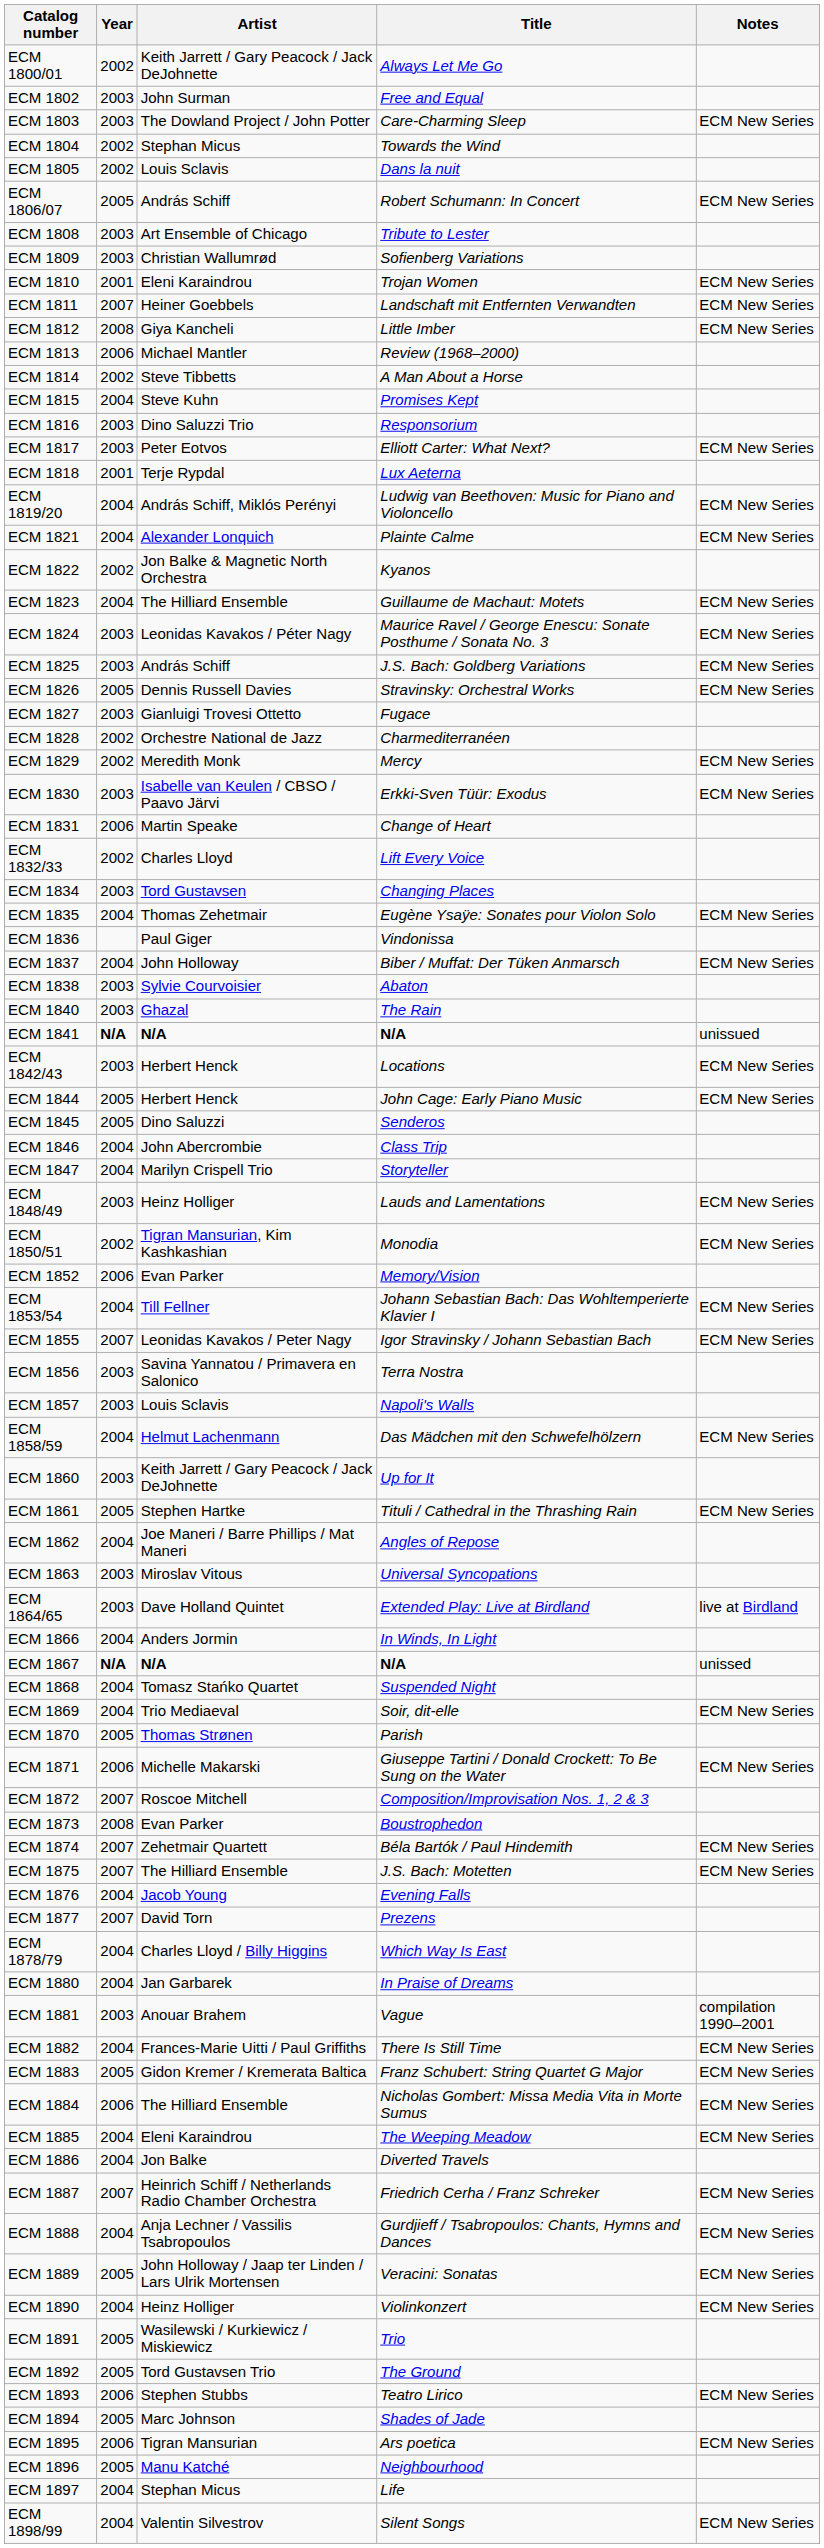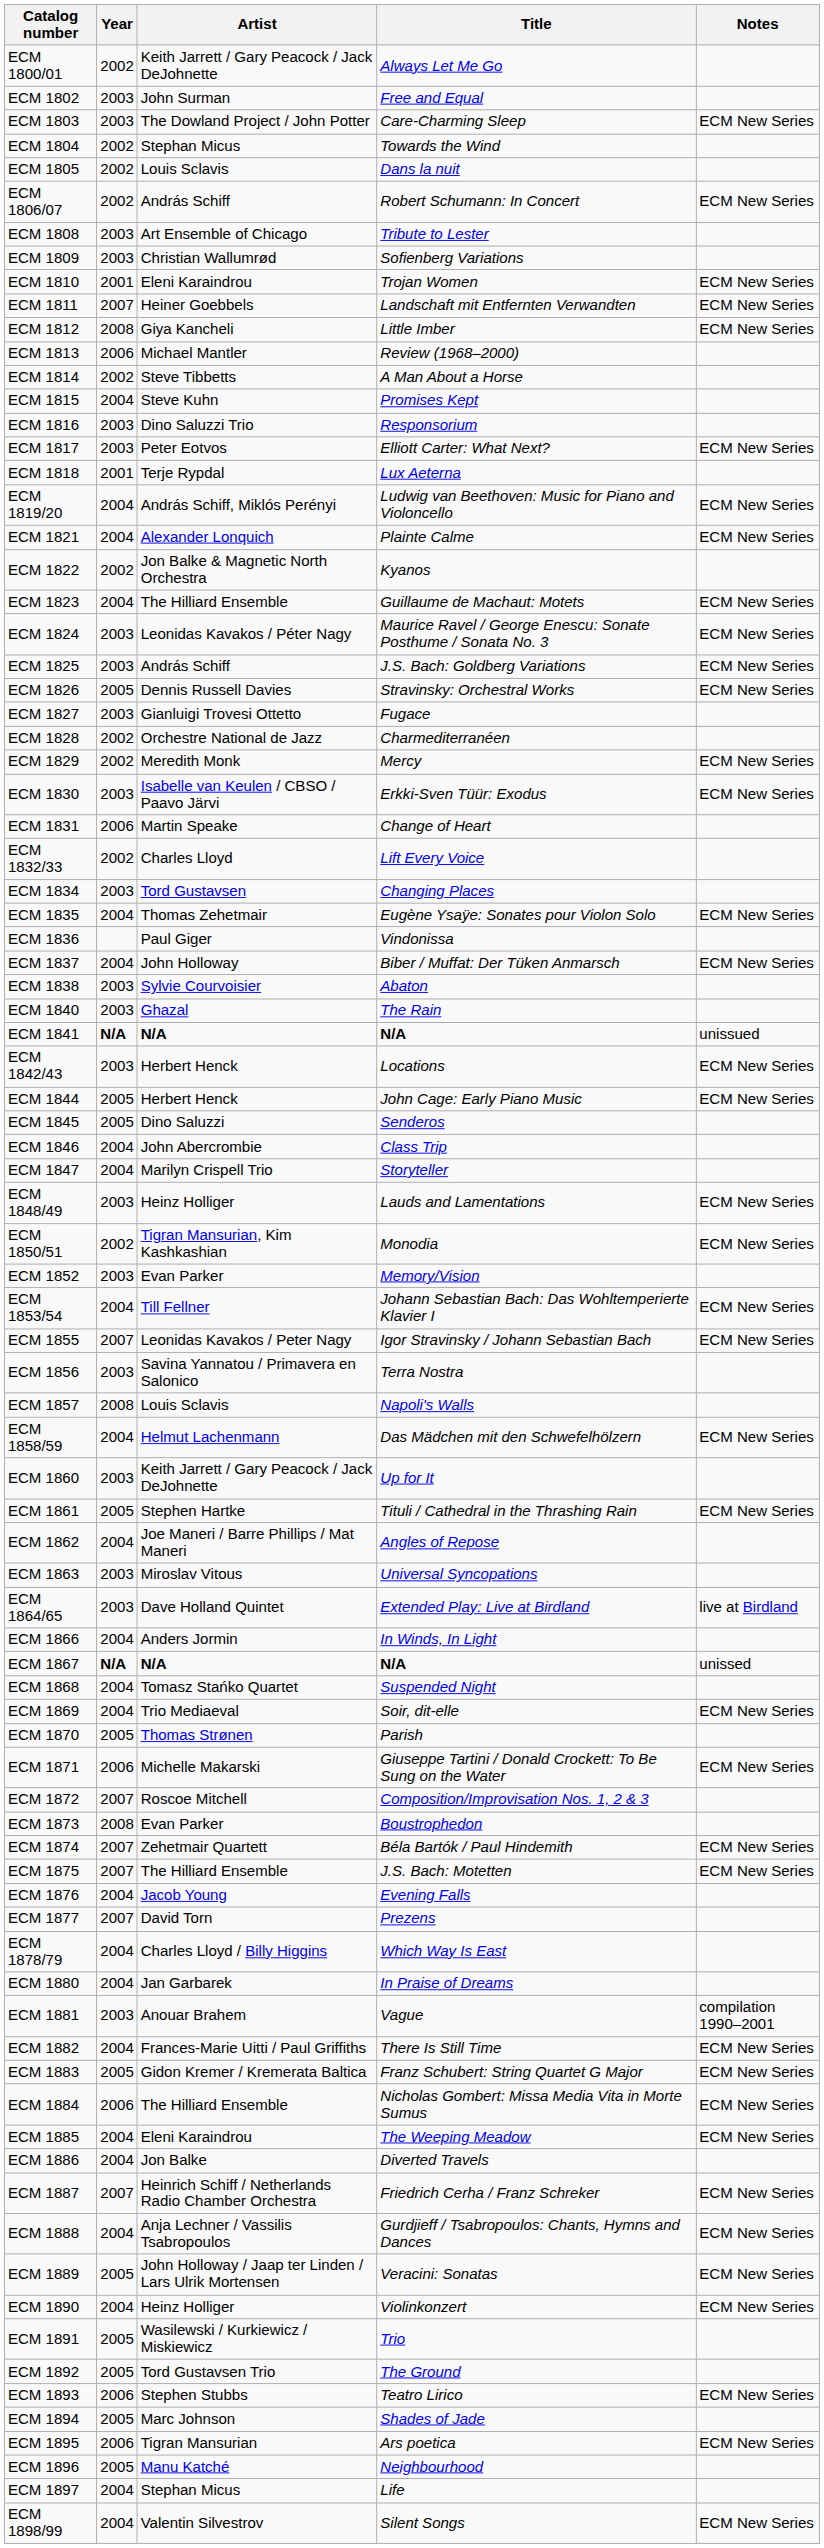 <table class="wikitable sortable" align="center" bgcolor="#CCCCCC" |>
 <tr>
 <th>Catalog number</th>
 <th>Year</th>
 <th>Artist</th>
 <th>Title</th>
 <th>Notes</th>
 </tr>
 <tr>
 <td>ECM 1800/01</td>
 <td>2002</td>
 <td>Keith Jarrett / Gary Peacock / Jack DeJohnette</td>
 <td><em><a href='#'>Always Let Me Go</a></em></td>
 <td></td>
 </tr>
 <tr>
 <td>ECM 1802</td>
 <td>2003</td>
 <td>John Surman</td>
 <td><em><a href='#'>Free and Equal</a></em></td>
 <td></td>
 </tr>
 <tr>
 <td>ECM 1803</td>
 <td>2003</td>
 <td>The Dowland Project / John Potter</td>
 <td><em>Care-Charming Sleep</em></td>
 <td>ECM New Series</td>
 </tr>
 <tr>
 <td>ECM 1804</td>
 <td>2002</td>
 <td>Stephan Micus</td>
 <td><em>Towards the Wind</em></td>
 <td></td>
 </tr>
 <tr>
 <td>ECM 1805</td>
 <td>2002</td>
 <td>Louis Sclavis</td>
 <td><em><a href='#'>Dans la nuit</a></em></td>
 <td></td>
 </tr>
 <tr>
 <td>ECM 1806/07</td>
-<td>2005</td>
+<td>2002</td>
 <td>András Schiff</td>
 <td><em>Robert Schumann: In Concert</em></td>
 <td>ECM New Series</td>
 </tr>
 <tr>
 <td>ECM 1808</td>
 <td>2003</td>
 <td>Art Ensemble of Chicago</td>
 <td><em><a href='#'>Tribute to Lester</a></em></td>
 <td></td>
 </tr>
 <tr>
 <td>ECM 1809</td>
 <td>2003</td>
 <td>Christian Wallumrød</td>
 <td><em>Sofienberg Variations</em></td>
 <td></td>
 </tr>
 <tr>
 <td>ECM 1810</td>
 <td>2001</td>
 <td>Eleni Karaindrou</td>
 <td><em>Trojan Women</em></td>
 <td>ECM New Series</td>
 </tr>
 <tr>
 <td>ECM 1811</td>
 <td>2007</td>
 <td>Heiner Goebbels</td>
 <td><em>Landschaft mit Entfernten Verwandten</em></td>
 <td>ECM New Series</td>
 </tr>
 <tr>
 <td>ECM 1812</td>
 <td>2008</td>
 <td>Giya Kancheli</td>
 <td><em>Little Imber</em></td>
 <td>ECM New Series</td>
 </tr>
 <tr>
 <td>ECM 1813</td>
 <td>2006</td>
 <td>Michael Mantler</td>
 <td><em>Review (1968–2000)</em></td>
 <td></td>
 </tr>
 <tr>
 <td>ECM 1814</td>
 <td>2002</td>
 <td>Steve Tibbetts</td>
 <td><em>A Man About a Horse</em></td>
 <td></td>
 </tr>
 <tr>
 <td>ECM 1815</td>
 <td>2004</td>
 <td>Steve Kuhn</td>
 <td><em><a href='#'>Promises Kept</a></em></td>
 <td></td>
 </tr>
 <tr>
 <td>ECM 1816</td>
 <td>2003</td>
 <td>Dino Saluzzi Trio</td>
 <td><em><a href='#'>Responsorium</a></em></td>
 <td></td>
 </tr>
 <tr>
 <td>ECM 1817</td>
 <td>2003</td>
 <td>Peter Eotvos</td>
 <td><em>Elliott Carter: What Next?</em></td>
 <td>ECM New Series</td>
 </tr>
 <tr>
 <td>ECM 1818</td>
 <td>2001</td>
 <td>Terje Rypdal</td>
 <td><em><a href='#'>Lux Aeterna</a></em></td>
 <td></td>
 </tr>
 <tr>
 <td>ECM 1819/20</td>
 <td>2004</td>
 <td>András Schiff, Miklós Perényi</td>
 <td><em>Ludwig van Beethoven: Music for Piano and Violoncello</em></td>
 <td>ECM New Series</td>
 </tr>
 <tr>
 <td>ECM 1821</td>
 <td>2004</td>
 <td><a href='#'>Alexander Lonquich</a></td>
 <td><em>Plainte Calme</em></td>
 <td>ECM New Series</td>
 </tr>
 <tr>
 <td>ECM 1822</td>
 <td>2002</td>
 <td>Jon Balke & Magnetic North Orchestra</td>
 <td><em>Kyanos</em></td>
 <td></td>
 </tr>
 <tr>
 <td>ECM 1823</td>
 <td>2004</td>
 <td>The Hilliard Ensemble</td>
 <td><em>Guillaume de Machaut: Motets</em></td>
 <td>ECM New Series</td>
 </tr>
 <tr>
 <td>ECM 1824</td>
 <td>2003</td>
 <td>Leonidas Kavakos / Péter Nagy</td>
 <td><em>Maurice Ravel / George Enescu: Sonate Posthume / Sonata No. 3</em></td>
 <td>ECM New Series</td>
 </tr>
 <tr>
 <td>ECM 1825</td>
 <td>2003</td>
 <td>András Schiff</td>
 <td><em>J.S. Bach: Goldberg Variations</em></td>
 <td>ECM New Series</td>
 </tr>
 <tr>
 <td>ECM 1826</td>
 <td>2005</td>
 <td>Dennis Russell Davies</td>
 <td><em>Stravinsky: Orchestral Works</em></td>
 <td>ECM New Series</td>
 </tr>
 <tr>
 <td>ECM 1827</td>
 <td>2003</td>
 <td>Gianluigi Trovesi Ottetto</td>
 <td><em>Fugace</em></td>
 <td></td>
 </tr>
 <tr>
 <td>ECM 1828</td>
 <td>2002</td>
 <td>Orchestre National de Jazz</td>
 <td><em>Charmediterranéen</em></td>
 <td></td>
 </tr>
 <tr>
 <td>ECM 1829</td>
 <td>2002</td>
 <td>Meredith Monk</td>
 <td><em>Mercy</em></td>
 <td>ECM New Series</td>
 </tr>
 <tr>
 <td>ECM 1830</td>
 <td>2003</td>
 <td><a href='#'>Isabelle van Keulen</a> / CBSO / Paavo Järvi</td>
 <td><em>Erkki-Sven Tüür: Exodus</em></td>
 <td>ECM New Series</td>
 </tr>
 <tr>
 <td>ECM 1831</td>
 <td>2006</td>
 <td>Martin Speake</td>
 <td><em>Change of Heart</em></td>
 <td></td>
 </tr>
 <tr>
 <td>ECM 1832/33</td>
 <td>2002</td>
 <td>Charles Lloyd</td>
 <td><em><a href='#'>Lift Every Voice</a></em></td>
 <td></td>
 </tr>
 <tr>
 <td>ECM 1834</td>
 <td>2003</td>
 <td><a href='#'>Tord Gustavsen</a></td>
 <td><em><a href='#'>Changing Places</a></em></td>
 <td></td>
 </tr>
 <tr>
 <td>ECM 1835</td>
 <td>2004</td>
 <td>Thomas Zehetmair</td>
 <td><em>Eugène Ysaÿe: Sonates pour Violon Solo</em></td>
 <td>ECM New Series</td>
 </tr>
 <tr>
 <td>ECM 1836</td>
 <td></td>
 <td>Paul Giger</td>
 <td><em>Vindonissa</em></td>
 <td></td>
 </tr>
 <tr>
 <td>ECM 1837</td>
 <td>2004</td>
 <td>John Holloway</td>
 <td><em>Biber / Muffat: Der Tüken Anmarsch</em></td>
 <td>ECM New Series</td>
 </tr>
 <tr>
 <td>ECM 1838</td>
 <td>2003</td>
 <td><a href='#'>Sylvie Courvoisier</a></td>
 <td><em><a href='#'>Abaton</a></em></td>
 <td></td>
 </tr>
 <tr>
 <td>ECM 1840</td>
 <td>2003</td>
 <td><a href='#'>Ghazal</a></td>
 <td><em><a href='#'>The Rain</a></em></td>
 <td></td>
 </tr>
 <tr>
 <td>ECM 1841</td>
 <td><strong>N/A</strong></td>
 <td><strong>N/A</strong></td>
 <td><strong>N/A</strong></td>
 <td>unissued</td>
 </tr>
 <tr>
 <td>ECM 1842/43</td>
 <td>2003</td>
 <td>Herbert Henck</td>
 <td><em>Locations</em></td>
 <td>ECM New Series</td>
 </tr>
 <tr>
 <td>ECM 1844</td>
 <td>2005</td>
 <td>Herbert Henck</td>
 <td><em>John Cage: Early Piano Music</em></td>
 <td>ECM New Series</td>
 </tr>
 <tr>
 <td>ECM 1845</td>
 <td>2005</td>
 <td>Dino Saluzzi</td>
 <td><em><a href='#'>Senderos</a></em></td>
 <td></td>
 </tr>
 <tr>
 <td>ECM 1846</td>
 <td>2004</td>
 <td>John Abercrombie</td>
 <td><em><a href='#'>Class Trip</a></em></td>
 <td></td>
 </tr>
 <tr>
 <td>ECM 1847</td>
 <td>2004</td>
 <td>Marilyn Crispell Trio</td>
 <td><em><a href='#'>Storyteller</a></em></td>
 <td></td>
 </tr>
 <tr>
 <td>ECM 1848/49</td>
 <td>2003</td>
 <td>Heinz Holliger</td>
 <td><em>Lauds and Lamentations</em></td>
 <td>ECM New Series</td>
 </tr>
 <tr>
 <td>ECM 1850/51</td>
 <td>2002</td>
 <td><a href='#'>Tigran Mansurian</a>, Kim Kashkashian</td>
 <td><em>Monodia</em></td>
 <td>ECM New Series</td>
 </tr>
 <tr>
 <td>ECM 1852</td>
-<td>2006</td>
+<td>2003</td>
 <td>Evan Parker</td>
 <td><em><a href='#'>Memory/Vision</a></em></td>
 <td></td>
 </tr>
 <tr>
 <td>ECM 1853/54</td>
 <td>2004</td>
 <td><a href='#'>Till Fellner</a></td>
 <td><em>Johann Sebastian Bach: Das Wohltemperierte Klavier I</em></td>
 <td>ECM New Series</td>
 </tr>
 <tr>
 <td>ECM 1855</td>
 <td>2007</td>
 <td>Leonidas Kavakos / Peter Nagy</td>
 <td><em>Igor Stravinsky / Johann Sebastian Bach</em></td>
 <td>ECM New Series</td>
 </tr>
 <tr>
 <td>ECM 1856</td>
 <td>2003</td>
 <td>Savina Yannatou / Primavera en Salonico</td>
 <td><em>Terra Nostra</em></td>
 <td></td>
 </tr>
 <tr>
 <td>ECM 1857</td>
-<td>2003</td>
+<td>2008</td>
 <td>Louis Sclavis</td>
 <td><em><a href='#'>Napoli's Walls</a></em></td>
 <td></td>
 </tr>
 <tr>
 <td>ECM 1858/59</td>
 <td>2004</td>
 <td><a href='#'>Helmut Lachenmann</a></td>
 <td><em>Das Mädchen mit den Schwefelhölzern</em></td>
 <td>ECM New Series</td>
 </tr>
 <tr>
 <td>ECM 1860</td>
 <td>2003</td>
 <td>Keith Jarrett / Gary Peacock / Jack DeJohnette</td>
 <td><em><a href='#'>Up for It</a></em></td>
 <td></td>
 </tr>
 <tr>
 <td>ECM 1861</td>
 <td>2005</td>
 <td>Stephen Hartke</td>
 <td><em>Tituli / Cathedral in the Thrashing Rain</em></td>
 <td>ECM New Series</td>
 </tr>
 <tr>
 <td>ECM 1862</td>
 <td>2004</td>
 <td>Joe Maneri / Barre Phillips / Mat Maneri</td>
 <td><em><a href='#'>Angles of Repose</a></em></td>
 <td></td>
 </tr>
 <tr>
 <td>ECM 1863</td>
 <td>2003</td>
 <td>Miroslav Vitous</td>
 <td><em><a href='#'>Universal Syncopations</a></em></td>
 <td></td>
 </tr>
 <tr>
 <td>ECM 1864/65</td>
 <td>2003</td>
 <td>Dave Holland Quintet</td>
 <td><em><a href='#'>Extended Play: Live at Birdland</a></em></td>
 <td>live at <a href='#'>Birdland</a></td>
 </tr>
 <tr>
 <td>ECM 1866</td>
 <td>2004</td>
 <td>Anders Jormin</td>
 <td><em><a href='#'>In Winds, In Light</a></em></td>
 <td></td>
 </tr>
 <tr>
 <td>ECM 1867</td>
 <td><strong>N/A</strong></td>
 <td><strong>N/A</strong></td>
 <td><strong>N/A</strong></td>
 <td>unissed</td>
 </tr>
 <tr>
 <td>ECM 1868</td>
 <td>2004</td>
 <td>Tomasz Stańko Quartet</td>
 <td><em><a href='#'>Suspended Night</a></em></td>
 <td></td>
 </tr>
 <tr>
 <td>ECM 1869</td>
 <td>2004</td>
 <td>Trio Mediaeval</td>
 <td><em>Soir, dit-elle</em></td>
 <td>ECM New Series</td>
 </tr>
 <tr>
 <td>ECM 1870</td>
 <td>2005</td>
 <td><a href='#'>Thomas Strønen</a></td>
 <td><em>Parish</em></td>
 <td></td>
 </tr>
 <tr>
 <td>ECM 1871</td>
 <td>2006</td>
 <td>Michelle Makarski</td>
 <td><em>Giuseppe Tartini / Donald Crockett: To Be Sung on the Water</em></td>
 <td>ECM New Series</td>
 </tr>
 <tr>
 <td>ECM 1872</td>
 <td>2007</td>
 <td>Roscoe Mitchell</td>
 <td><em><a href='#'>Composition/Improvisation Nos. 1, 2 & 3</a></em></td>
 <td></td>
 </tr>
 <tr>
 <td>ECM 1873</td>
 <td>2008</td>
 <td>Evan Parker</td>
 <td><em><a href='#'>Boustrophedon</a></em></td>
 <td></td>
 </tr>
 <tr>
 <td>ECM 1874</td>
 <td>2007</td>
 <td>Zehetmair Quartett</td>
 <td><em>Béla Bartók / Paul Hindemith</em></td>
 <td>ECM New Series</td>
 </tr>
 <tr>
 <td>ECM 1875</td>
 <td>2007</td>
 <td>The Hilliard Ensemble</td>
 <td><em>J.S. Bach: Motetten</em></td>
 <td>ECM New Series</td>
 </tr>
 <tr>
 <td>ECM 1876</td>
 <td>2004</td>
 <td><a href='#'>Jacob Young</a></td>
 <td><em><a href='#'>Evening Falls</a></em></td>
 <td></td>
 </tr>
 <tr>
 <td>ECM 1877</td>
 <td>2007</td>
 <td>David Torn</td>
 <td><em><a href='#'>Prezens</a></em></td>
 <td></td>
 </tr>
 <tr>
 <td>ECM 1878/79</td>
 <td>2004</td>
 <td>Charles Lloyd / <a href='#'>Billy Higgins</a></td>
 <td><em><a href='#'>Which Way Is East</a></em></td>
 <td></td>
 </tr>
 <tr>
 <td>ECM 1880</td>
 <td>2004</td>
 <td>Jan Garbarek</td>
 <td><em><a href='#'>In Praise of Dreams</a></em></td>
 <td></td>
 </tr>
 <tr>
 <td>ECM 1881</td>
 <td>2003</td>
 <td>Anouar Brahem</td>
 <td><em>Vague</em></td>
 <td>compilation 1990–2001</td>
 </tr>
 <tr>
 <td>ECM 1882</td>
 <td>2004</td>
 <td>Frances-Marie Uitti / Paul Griffiths</td>
 <td><em>There Is Still Time</em></td>
 <td>ECM New Series</td>
 </tr>
 <tr>
 <td>ECM 1883</td>
 <td>2005</td>
 <td>Gidon Kremer / Kremerata Baltica</td>
 <td><em>Franz Schubert: String Quartet G Major</em></td>
 <td>ECM New Series</td>
 </tr>
 <tr>
 <td>ECM 1884</td>
 <td>2006</td>
 <td>The Hilliard Ensemble</td>
 <td><em>Nicholas Gombert: Missa Media Vita in Morte Sumus</em></td>
 <td>ECM New Series</td>
 </tr>
 <tr>
 <td>ECM 1885</td>
 <td>2004</td>
 <td>Eleni Karaindrou</td>
 <td><em><a href='#'>The Weeping Meadow</a></em></td>
 <td>ECM New Series</td>
 </tr>
 <tr>
 <td>ECM 1886</td>
 <td>2004</td>
 <td>Jon Balke</td>
 <td><em>Diverted Travels</em></td>
 <td></td>
 </tr>
 <tr>
 <td>ECM 1887</td>
 <td>2007</td>
 <td>Heinrich Schiff / Netherlands Radio Chamber Orchestra</td>
 <td><em>Friedrich Cerha / Franz Schreker</em></td>
 <td>ECM New Series</td>
 </tr>
 <tr>
 <td>ECM 1888</td>
 <td>2004</td>
 <td>Anja Lechner / Vassilis Tsabropoulos</td>
 <td><em>Gurdjieff / Tsabropoulos: Chants, Hymns and Dances</em></td>
 <td>ECM New Series</td>
 </tr>
 <tr>
 <td>ECM 1889</td>
 <td>2005</td>
 <td>John Holloway / Jaap ter Linden / Lars Ulrik Mortensen</td>
 <td><em>Veracini: Sonatas</em></td>
 <td>ECM New Series</td>
 </tr>
 <tr>
 <td>ECM 1890</td>
 <td>2004</td>
 <td>Heinz Holliger</td>
 <td><em>Violinkonzert</em></td>
 <td>ECM New Series</td>
 </tr>
 <tr>
 <td>ECM 1891</td>
 <td>2005</td>
 <td>Wasilewski / Kurkiewicz / Miskiewicz</td>
 <td><em><a href='#'>Trio</a></em></td>
 <td></td>
 </tr>
 <tr>
 <td>ECM 1892</td>
 <td>2005</td>
 <td>Tord Gustavsen Trio</td>
 <td><em><a href='#'>The Ground</a></em></td>
 <td></td>
 </tr>
 <tr>
 <td>ECM 1893</td>
 <td>2006</td>
 <td>Stephen Stubbs</td>
 <td><em>Teatro Lirico</em></td>
 <td>ECM New Series</td>
 </tr>
 <tr>
 <td>ECM 1894</td>
 <td>2005</td>
 <td>Marc Johnson</td>
 <td><em><a href='#'>Shades of Jade</a></em></td>
 <td></td>
 </tr>
 <tr>
 <td>ECM 1895</td>
 <td>2006</td>
 <td>Tigran Mansurian</td>
 <td><em>Ars poetica</em></td>
 <td>ECM New Series</td>
 </tr>
 <tr>
 <td>ECM 1896</td>
 <td>2005</td>
 <td><a href='#'>Manu Katché</a></td>
 <td><em><a href='#'>Neighbourhood</a></em></td>
 <td></td>
 </tr>
 <tr>
 <td>ECM 1897</td>
 <td>2004</td>
 <td>Stephan Micus</td>
 <td><em>Life</em></td>
 <td></td>
 </tr>
 <tr>
 <td>ECM 1898/99</td>
 <td>2004</td>
 <td>Valentin Silvestrov</td>
 <td><em>Silent Songs</em></td>
 <td>ECM New Series</td>
 </tr>
 </table>
